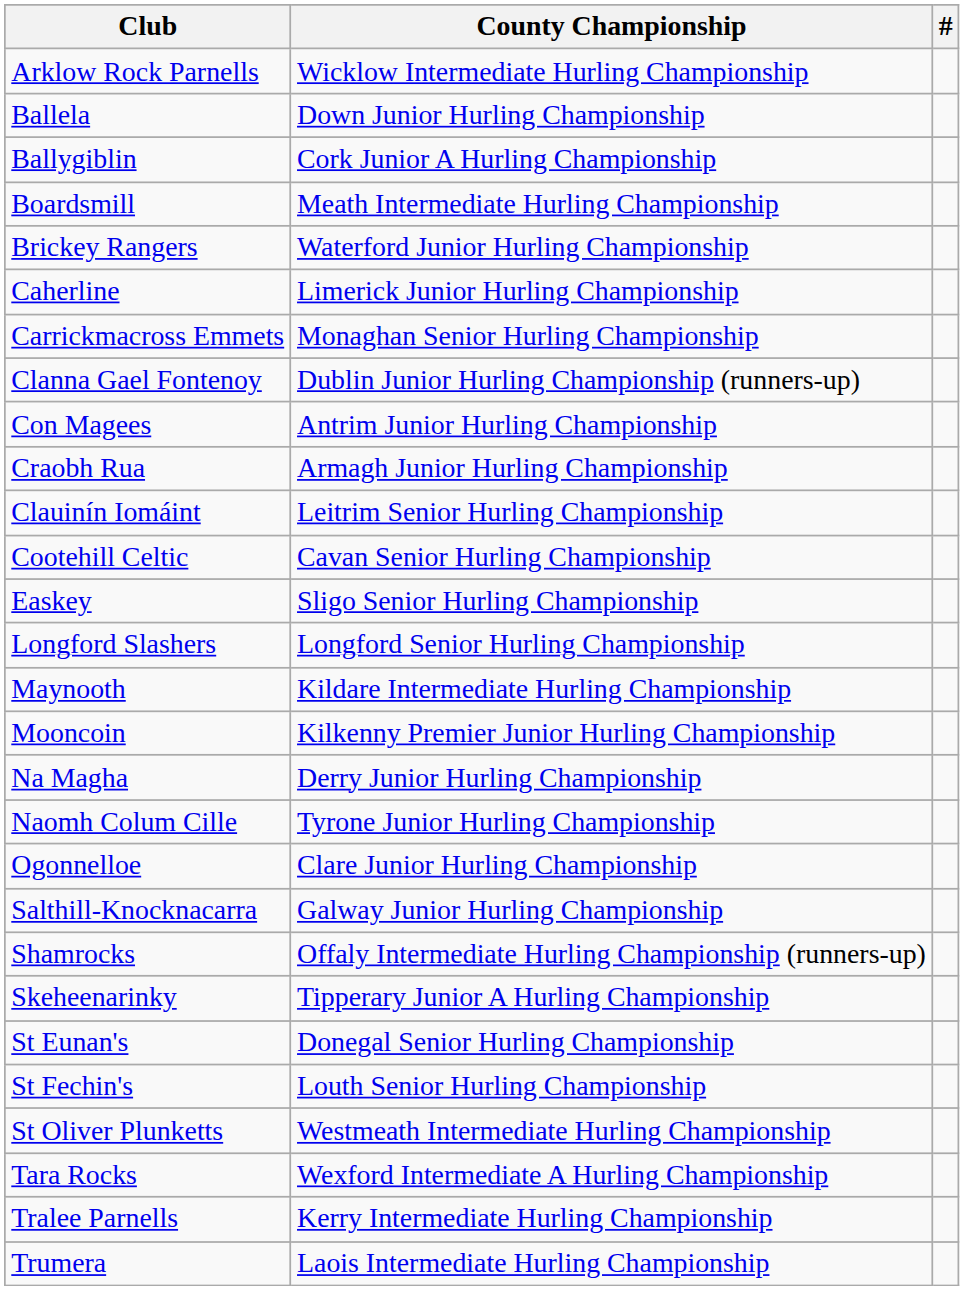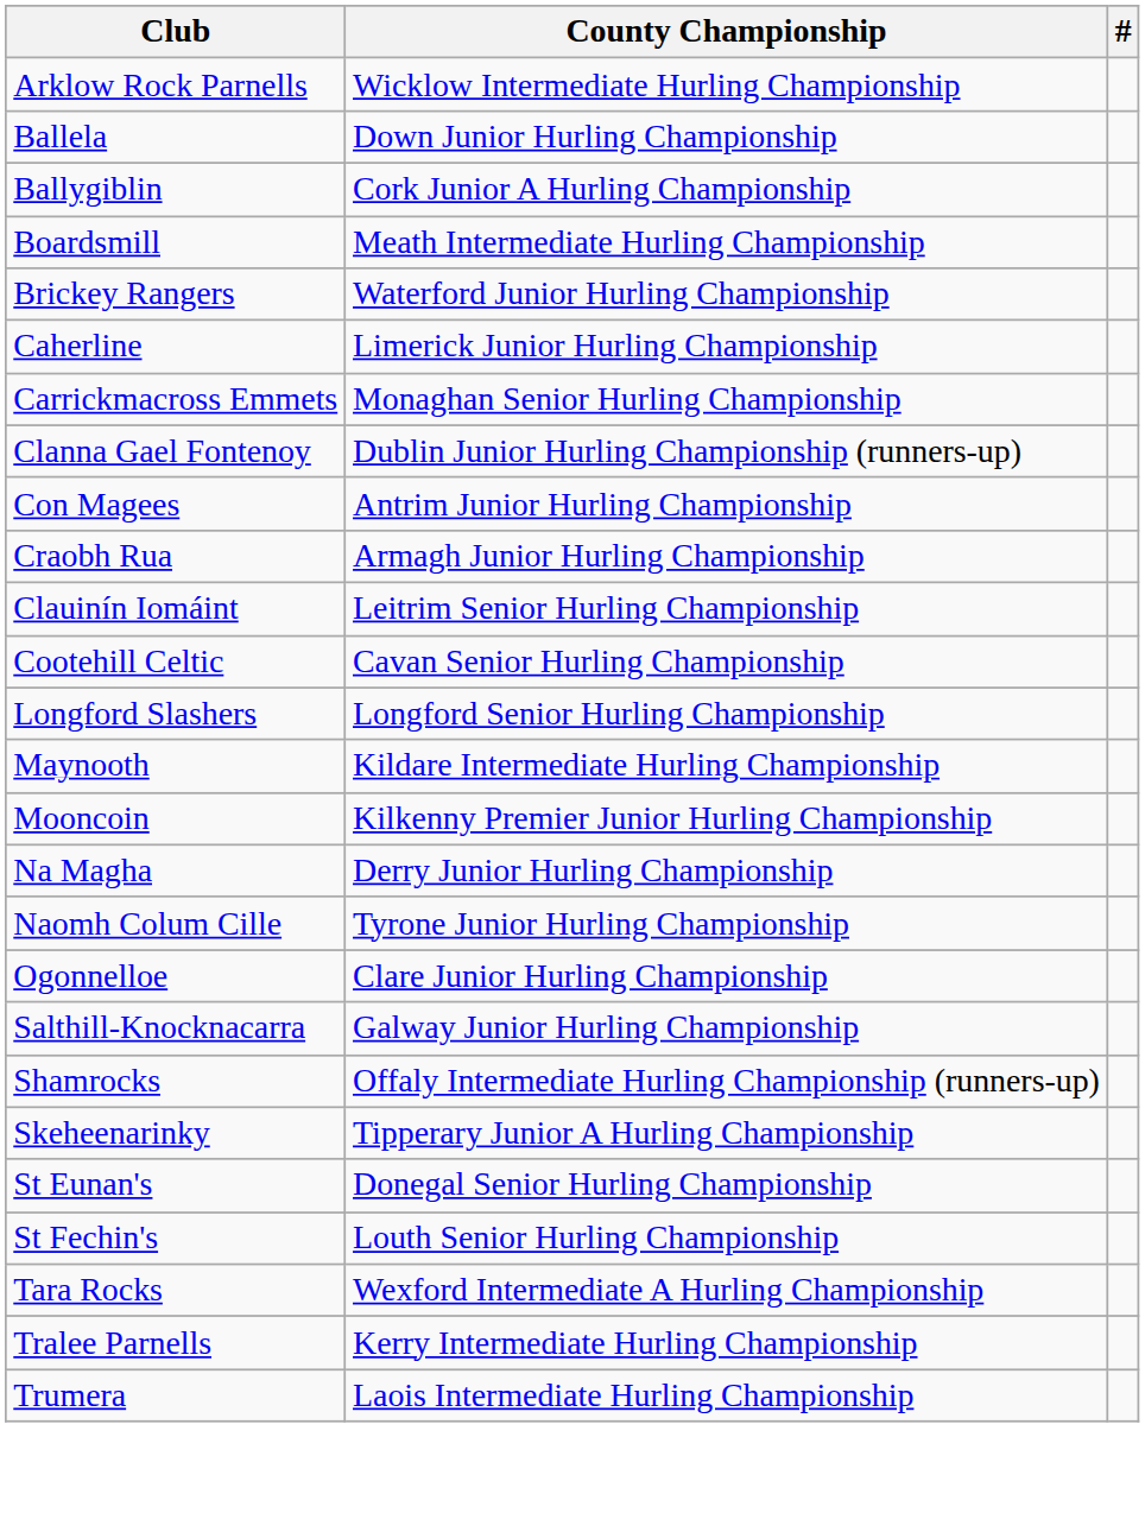 <table class="wikitable sortable">
 <tr>
 <th>Club</th>
 <th>County Championship</th>
 <th>#</th>
 </tr>
 <tr>
 <td> <a href='#'>Arklow Rock Parnells</a></td>
 <td> <a href='#'>Wicklow Intermediate Hurling Championship</a></td>
 <td></td>
 </tr>
 <tr>
 <td> <a href='#'>Ballela</a></td>
 <td> <a href='#'>Down Junior Hurling Championship</a></td>
 <td></td>
 </tr>
 <tr>
 <td> <a href='#'>Ballygiblin</a></td>
 <td> <a href='#'>Cork Junior A Hurling Championship</a></td>
 <td></td>
 </tr>
 <tr>
 <td> <a href='#'>Boardsmill</a></td>
 <td> <a href='#'>Meath Intermediate Hurling Championship</a></td>
 <td></td>
 </tr>
 <tr>
 <td> <a href='#'>Brickey Rangers</a></td>
 <td> <a href='#'>Waterford Junior Hurling Championship</a></td>
 <td></td>
 </tr>
 <tr>
 <td> <a href='#'>Caherline</a></td>
 <td> <a href='#'>Limerick Junior Hurling Championship</a></td>
 <td></td>
 </tr>
 <tr>
 <td> <a href='#'>Carrickmacross Emmets</a></td>
 <td> <a href='#'>Monaghan Senior Hurling Championship</a></td>
 <td></td>
 </tr>
 <tr>
 <td> <a href='#'>Clanna Gael Fontenoy</a></td>
 <td> <a href='#'>Dublin Junior Hurling Championship</a> (runners-up)</td>
 <td></td>
 </tr>
 <tr>
 <td> <a href='#'>Con Magees</a></td>
 <td> <a href='#'>Antrim Junior Hurling Championship</a></td>
 <td></td>
 </tr>
 <tr>
 <td> <a href='#'>Craobh Rua</a></td>
 <td> <a href='#'>Armagh Junior Hurling Championship</a></td>
 <td></td>
 </tr>
 <tr>
 <td> <a href='#'>Clauinín Iomáint</a></td>
 <td> <a href='#'>Leitrim Senior Hurling Championship</a></td>
 <td></td>
 </tr>
 <tr>
 <td> <a href='#'>Cootehill Celtic</a></td>
 <td> <a href='#'>Cavan Senior Hurling Championship</a></td>
 <td></td>
 </tr>
 <tr>
-<td> <a href='#'>Easkey</a></td>
-<td> <a href='#'>Sligo Senior Hurling Championship</a></td>
-<td></td>
-</tr>
-<tr>
 <td> <a href='#'>Longford Slashers</a></td>
 <td> <a href='#'>Longford Senior Hurling Championship</a></td>
 <td></td>
 </tr>
 <tr>
 <td> <a href='#'>Maynooth</a></td>
 <td> <a href='#'>Kildare Intermediate Hurling Championship</a></td>
 <td></td>
 </tr>
 <tr>
 <td> <a href='#'>Mooncoin</a></td>
 <td> <a href='#'>Kilkenny Premier Junior Hurling Championship</a></td>
 <td></td>
 </tr>
 <tr>
 <td> <a href='#'>Na Magha</a></td>
 <td> <a href='#'>Derry Junior Hurling Championship</a></td>
 <td></td>
 </tr>
 <tr>
 <td> <a href='#'>Naomh Colum Cille</a></td>
 <td> <a href='#'>Tyrone Junior Hurling Championship</a></td>
 <td></td>
 </tr>
 <tr>
 <td> <a href='#'>Ogonnelloe</a></td>
 <td> <a href='#'>Clare Junior Hurling Championship</a></td>
 <td></td>
 </tr>
 <tr>
 <td> <a href='#'>Salthill-Knocknacarra</a></td>
 <td> <a href='#'>Galway Junior Hurling Championship</a></td>
 <td></td>
 </tr>
 <tr>
 <td> <a href='#'>Shamrocks</a></td>
 <td> <a href='#'>Offaly Intermediate Hurling Championship</a> (runners-up)</td>
 <td></td>
 </tr>
 <tr>
 <td> <a href='#'>Skeheenarinky</a></td>
 <td> <a href='#'>Tipperary Junior A Hurling Championship</a></td>
 <td></td>
 </tr>
 <tr>
 <td> <a href='#'>St Eunan's</a></td>
 <td> <a href='#'>Donegal Senior Hurling Championship</a></td>
 <td></td>
 </tr>
 <tr>
 <td> <a href='#'>St Fechin's</a></td>
 <td> <a href='#'>Louth Senior Hurling Championship</a></td>
 <td></td>
 </tr>
 <tr>
-<td> <a href='#'>St Oliver Plunketts</a></td>
-<td> <a href='#'>Westmeath Intermediate Hurling Championship</a></td>
-<td></td>
-</tr>
-<tr>
 <td> <a href='#'>Tara Rocks</a></td>
 <td> <a href='#'>Wexford Intermediate A Hurling Championship</a></td>
 <td></td>
 </tr>
 <tr>
 <td> <a href='#'>Tralee Parnells</a></td>
 <td> <a href='#'>Kerry Intermediate Hurling Championship</a></td>
 <td></td>
 </tr>
 <tr>
 <td> <a href='#'>Trumera</a></td>
 <td> <a href='#'>Laois Intermediate Hurling Championship</a></td>
 <td></td>
 </tr>
 </table>
